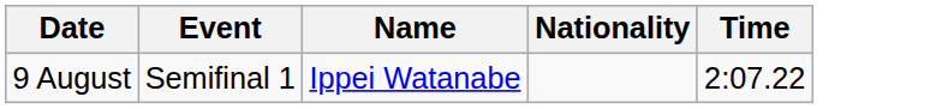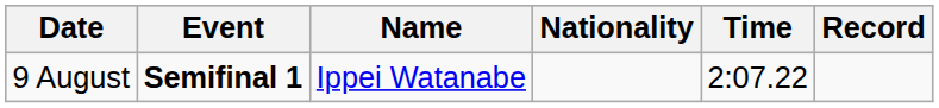 <table class=wikitable style=text-align:center>
 <tr>
 <th>Date</th>
 <th>Event</th>
 <th>Name</th>
 <th>Nationality</th>
 <th>Time</th>
+<th>Record</th>
 </tr>
 <tr>
 <td>9 August</td>
-<td>Semifinal 1</td>
+<td><strong>Semifinal 1</strong></td>
 <td align=left><a href='#'>Ippei Watanabe</a></td>
 <td align=left></td>
 <td>2:07.22</td>
+<td></td>
 </tr>
 </table>
